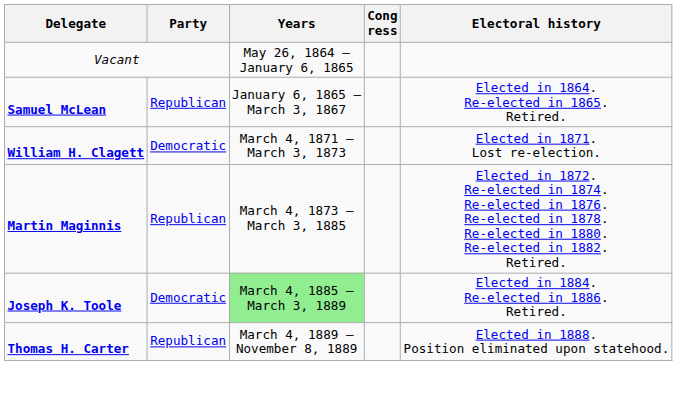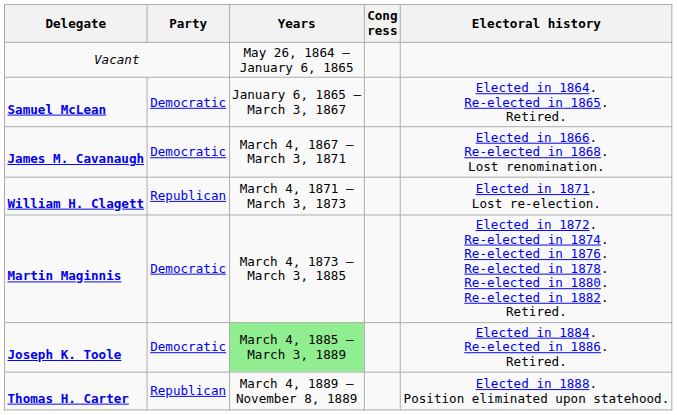 <table class=wikitable style="text-align:center">
 <tr style="height:3em">
 <th>Delegate<br></th>
 <th>Party</th>
 <th>Years</th>
 <th>Cong<br>ress</th>
 <th>Electoral history</th>
 </tr>
 <tr>
 <td colspan=2><em>Vacant</em></td>
 <td nowrap>May 26, 1864 –<br>January 6, 1865</td>
 <td></td>
 <td></td>
 </tr>
 <tr style="height:3em">
 <td align=left><br><strong><a href='#'>Samuel McLean</a></strong><br></td>
-<td><a href='#'>Republican</a></td>
+<td><a href='#'>Democratic</a></td>
 <td nowrap>January 6, 1865 –<br>March 3, 1867</td>
 <td></td>
 <td><a href='#'>Elected in 1864</a>.<br><a href='#'>Re-elected in 1865</a>.<br>Retired.</td>
 </tr>
 <tr style="height:3em">
+<td align=left><br><strong><a href='#'>James M. Cavanaugh</a></strong><br></td>
+<td><a href='#'>Democratic</a></td>
+<td nowrap>March 4, 1867 –<br>March 3, 1871</td>
+<td></td>
+<td><a href='#'>Elected in 1866</a>.<br><a href='#'>Re-elected in 1868</a>.<br>Lost renomination.</td>
+</tr>
+<tr style="height:3em">
 <td align=left><br><strong><a href='#'>William H. Clagett</a></strong><br></td>
-<td><a href='#'>Democratic</a></td>
+<td><a href='#'>Republican</a></td>
 <td nowrap>March 4, 1871 –<br>March 3, 1873</td>
 <td></td>
 <td><a href='#'>Elected in 1871</a>.<br>Lost re-election.</td>
 </tr>
 <tr style="height:3em">
 <td align=left><br><strong><a href='#'>Martin Maginnis</a></strong><br></td>
-<td><a href='#'>Republican</a></td>
+<td><a href='#'>Democratic</a></td>
 <td nowrap>March 4, 1873 –<br>March 3, 1885</td>
 <td></td>
 <td><a href='#'>Elected in 1872</a>.<br><a href='#'>Re-elected in 1874</a>.<br><a href='#'>Re-elected in 1876</a>.<br><a href='#'>Re-elected in 1878</a>.<br><a href='#'>Re-elected in 1880</a>.<br><a href='#'>Re-elected in 1882</a>.<br>Retired.</td>
 </tr>
 <tr style="height:3em">
 <td align=left><br><strong><a href='#'>Joseph K. Toole</a></strong><br></td>
 <td><a href='#'>Democratic</a></td>
 <td nowrap style="background: lightgreen;">March 4, 1885 –<br>March 3, 1889</td>
 <td></td>
 <td><a href='#'>Elected in 1884</a>.<br><a href='#'>Re-elected in 1886</a>.<br>Retired.</td>
 </tr>
 <tr style="height:3em">
 <td align=left><br><strong><a href='#'>Thomas H. Carter</a></strong><br></td>
 <td><a href='#'>Republican</a></td>
 <td nowrap>March 4, 1889 –<br>November 8, 1889</td>
 <td></td>
 <td><a href='#'>Elected in 1888</a>.<br>Position eliminated upon statehood.</td>
 </tr>
 </table>
